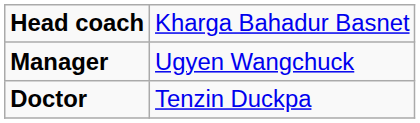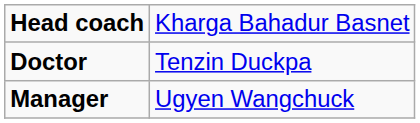 <table class=wikitable>
 <tr>
 <td><strong>Head coach</strong></td>
 <td>  <a href='#'>Kharga Bahadur Basnet</a></td>
 </tr>
 <tr>
+<td><strong>Doctor</strong></td>
+<td>  <a href='#'>Tenzin Duckpa</a></td>
+</tr>
+<tr>
 <td><strong>Manager</strong></td>
 <td>  <a href='#'>Ugyen Wangchuck</a></td>
 </tr>
-<tr>
-<td><strong>Doctor</strong></td>
-<td>  <a href='#'>Tenzin Duckpa</a></td>
-</tr>
 </table>
